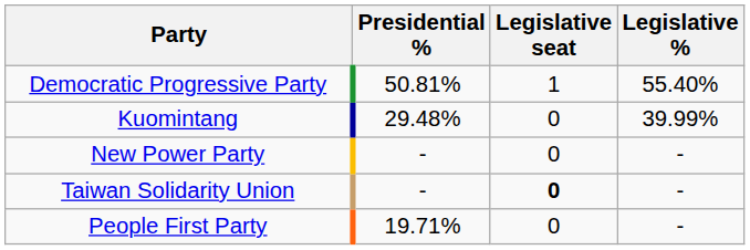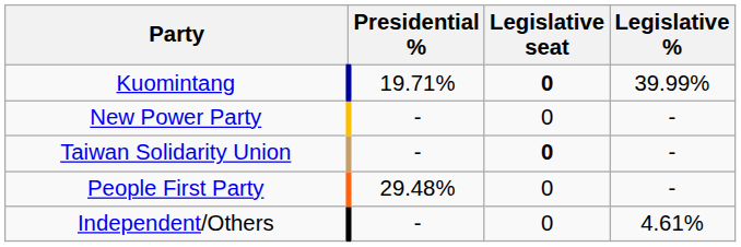 <table class="wikitable" style="text-align:center">
 <tr>
 <th width=240>Party</th>
 <th width=80>Presidential %</th>
 <th width=80>Legislative seat</th>
 <th width=80>Legislative %</th>
 </tr>
 <tr>
-<td align=center style="border-right:4px solid #1B9431;" align="center"><a href='#'>Democratic Progressive Party</a></td>
-<td>50.81%</td>
-<td>1</td>
-<td>55.40%</td>
-</tr>
-<tr>
 <td align=center style="border-right:4px solid #000099;" align="center"><a href='#'>Kuomintang</a></td>
-<td>29.48%</td>
-<td>0</td>
+<td>19.71%</td>
+<td><strong>0</strong></td>
 <td>39.99%</td>
 </tr>
 <tr>
 <td align=center style="border-right:4px solid #FBBE01;" align="center"><a href='#'>New Power Party</a></td>
 <td>-</td>
 <td>0</td>
 <td>-</td>
 </tr>
 <tr>
 <td align=center style="border-right:4px solid #C69E6A;" align="center"><a href='#'>Taiwan Solidarity Union</a></td>
 <td>-</td>
 <td><strong>0</strong></td>
 <td>-</td>
 </tr>
 <tr>
 <td align=center style="border-right:4px solid #FF6310;" align="center"><a href='#'>People First Party</a></td>
-<td>19.71%</td>
+<td>29.48%</td>
 <td>0</td>
 <td>-</td>
 </tr>
+<tr>
+<td align=center style="border-right:4px solid #000000;" align="center"><a href='#'>Independent</a>/Others</td>
+<td>-</td>
+<td>0</td>
+<td>4.61%</td>
+</tr>
 </table>
